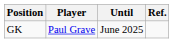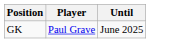 <table class="wikitable">
 <tr>
 <th>Position</th>
 <th>Player</th>
 <th>Until</th>
-<th>Ref.</th>
 </tr>
 <tr>
 <td>GK</td>
 <td> <a href='#'>Paul Grave</a></td>
 <td>June 2025</td>
-<td></td>
 </tr>
 </table>
